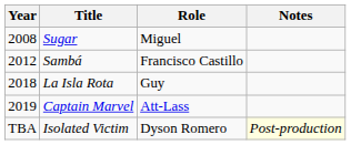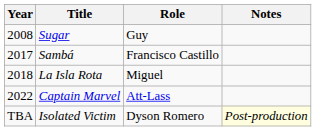 <table class="wikitable sortable">
 <tr>
 <th>Year</th>
 <th>Title</th>
 <th>Role</th>
 <th>Notes</th>
 </tr>
 <tr>
 <td>2008</td>
 <td><em><a href='#'>Sugar</a></em></td>
-<td>Miguel</td>
+<td>Guy</td>
 <td></td>
 </tr>
 <tr>
-<td>2012</td>
+<td>2017</td>
 <td><em>Sambá</em></td>
 <td>Francisco Castillo</td>
 <td></td>
 </tr>
 <tr>
 <td>2018</td>
 <td><em>La Isla Rota</em></td>
-<td>Guy</td>
+<td>Miguel</td>
 <td></td>
 </tr>
 <tr>
-<td>2019</td>
+<td>2022</td>
 <td><em><a href='#'>Captain Marvel</a></em></td>
 <td><a href='#'>Att-Lass</a></td>
 <td></td>
 </tr>
 <tr>
 <td>TBA</td>
 <td><em>Isolated Victim</em></td>
 <td>Dyson Romero</td>
 <td style="background: lightyellow;"><em>Post-production</em></td>
 </tr>
 </table>
